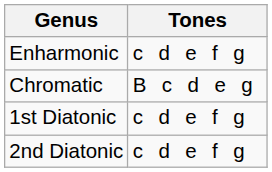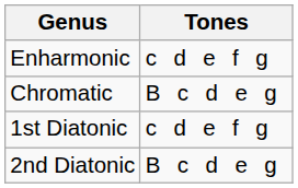 <table class="wikitable">
 <tr>
 <th>Genus</th>
 <th>Tones</th>
 </tr>
 <tr>
 <td>Enharmonic</td>
 <td>c   d   e   f   g  </td>
 </tr>
 <tr>
 <td>Chromatic</td>
 <td>B   c   d   e   g  </td>
 </tr>
 <tr>
 <td>1st Diatonic</td>
 <td>c   d   e   f   g  </td>
 </tr>
 <tr>
 <td>2nd Diatonic</td>
-<td>c   d   e   f   g  </td>
+<td>B   c   d   e   g  </td>
 </tr>
 </table>
